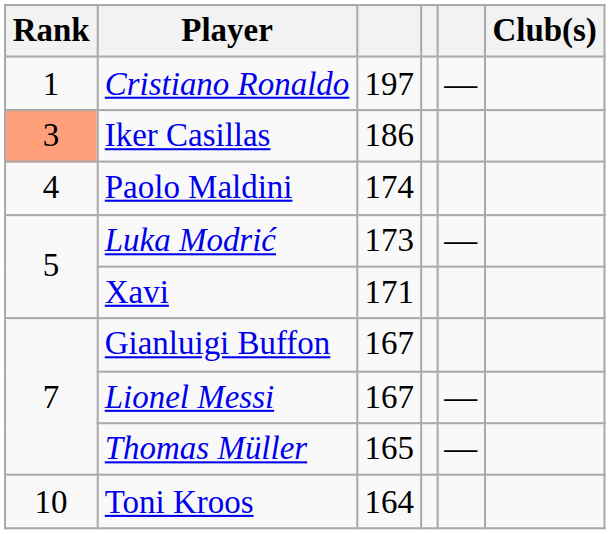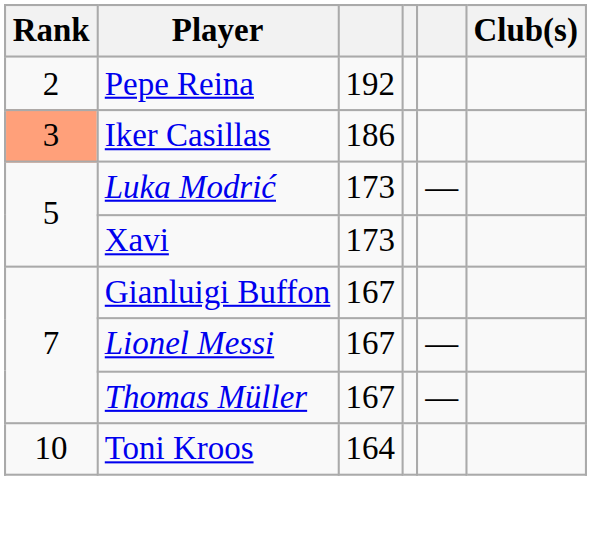 <table class="wikitable">
 <tr>
 <th>Rank</th>
 <th>Player</th>
 <th></th>
 <th></th>
 <th></th>
 <th>Club(s)</th>
 </tr>
 <tr>
-<td align=center>1</td>
-<td> <em><a href='#'>Cristiano Ronaldo</a></em></td>
-<td align=center>197</td>
+<td align=center>2</td>
+<td> <a href='#'>Pepe Reina</a></td>
+<td align=center>192</td>
 <td align=center></td>
-<td align="center">—</td>
+<td align=center></td>
 <td></td>
 </tr>
 <tr>
 <td align=center style="background: lightsalmon;">3</td>
 <td> <a href='#'>Iker Casillas</a></td>
 <td align=center>186</td>
-<td align=center></td>
-<td align=center></td>
-<td></td>
-</tr>
-<tr>
-<td align=center>4</td>
-<td> <a href='#'>Paolo Maldini</a></td>
-<td align=center>174</td>
 <td align=center></td>
 <td align=center></td>
 <td></td>
 </tr>
 <tr>
 <td align=center rowspan=2>5</td>
 <td> <em><a href='#'>Luka Modrić</a></em></td>
 <td align=center>173</td>
 <td align=center></td>
 <td align=center>—</td>
 <td></td>
 </tr>
 <tr>
 <td> <a href='#'>Xavi</a></td>
-<td align=center>171</td>
+<td align=center>173</td>
 <td align=center></td>
 <td align=center></td>
 <td></td>
 </tr>
 <tr>
 <td align=center rowspan=3>7</td>
 <td> <a href='#'>Gianluigi Buffon</a></td>
 <td align=center>167</td>
 <td align=center></td>
 <td align=center></td>
 <td></td>
 </tr>
 <tr>
 <td> <em><a href='#'>Lionel Messi</a></em></td>
 <td align=center>167</td>
 <td align=center></td>
 <td align=center>—</td>
 <td></td>
 </tr>
 <tr>
 <td> <em><a href='#'>Thomas Müller</a></em></td>
-<td align=center>165</td>
+<td align=center>167</td>
 <td align=center></td>
 <td align=center>—</td>
 <td></td>
 </tr>
 <tr>
 <td align=center>10</td>
 <td> <a href='#'>Toni Kroos</a></td>
 <td align=center>164</td>
 <td align=center></td>
 <td align=center></td>
 <td><br></td>
 </tr>
 </table>
